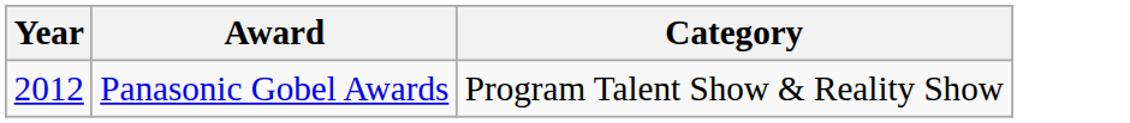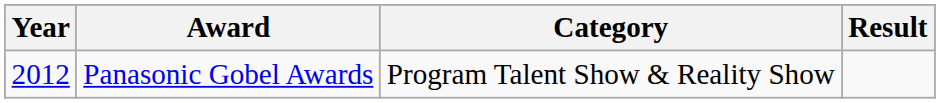 <table class="wikitable">
 <tr>
 <th>Year</th>
 <th>Award</th>
 <th>Category</th>
+<th>Result</th>
 </tr>
 <tr>
 <td><a href='#'>2012</a></td>
 <td><a href='#'>Panasonic Gobel Awards</a></td>
 <td>Program Talent Show & Reality Show</td>
+<td></td>
 </tr>
 </table>
